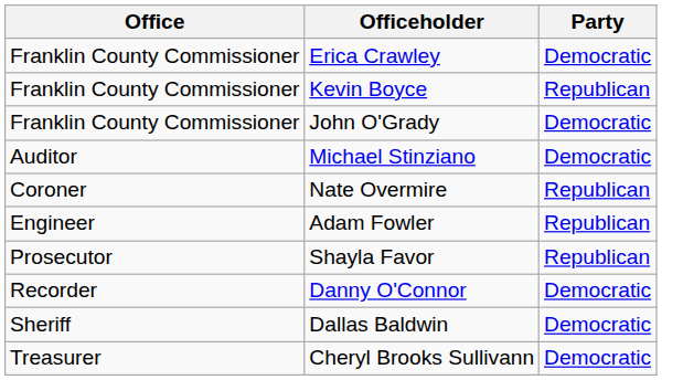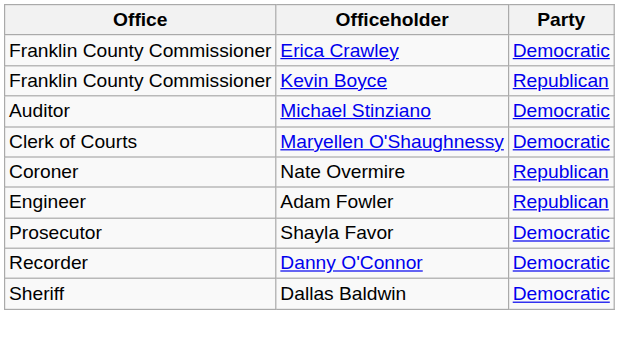 <table class="wikitable">
 <tr>
 <th>Office</th>
 <th>Officeholder</th>
 <th>Party</th>
 </tr>
 <tr>
 <td>Franklin County Commissioner</td>
 <td><a href='#'>Erica Crawley</a></td>
 <td><a href='#'>Democratic</a></td>
 </tr>
 <tr>
 <td>Franklin County Commissioner</td>
 <td><a href='#'>Kevin Boyce</a></td>
 <td><a href='#'>Republican</a></td>
 </tr>
 <tr>
-<td>Franklin County Commissioner</td>
-<td>John O'Grady</td>
+<td>Auditor</td>
+<td><a href='#'>Michael Stinziano</a></td>
 <td><a href='#'>Democratic</a></td>
 </tr>
 <tr>
-<td>Auditor</td>
-<td><a href='#'>Michael Stinziano</a></td>
+<td>Clerk of Courts</td>
+<td><a href='#'>Maryellen O'Shaughnessy</a></td>
 <td><a href='#'>Democratic</a></td>
 </tr>
 <tr>
 <td>Coroner</td>
 <td>Nate Overmire</td>
 <td><a href='#'>Republican</a></td>
 </tr>
 <tr>
 <td>Engineer</td>
 <td>Adam Fowler</td>
 <td><a href='#'>Republican</a></td>
 </tr>
 <tr>
 <td>Prosecutor</td>
 <td>Shayla Favor</td>
-<td><a href='#'>Republican</a></td>
+<td><a href='#'>Democratic</a></td>
 </tr>
 <tr>
 <td>Recorder</td>
 <td><a href='#'>Danny O'Connor</a></td>
 <td><a href='#'>Democratic</a></td>
 </tr>
 <tr>
 <td>Sheriff</td>
 <td>Dallas Baldwin</td>
 <td><a href='#'>Democratic</a></td>
 </tr>
-<tr>
-<td>Treasurer</td>
-<td>Cheryl Brooks Sullivann</td>
-<td><a href='#'>Democratic</a></td>
-</tr>
 </table>
